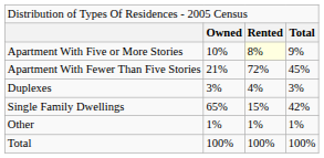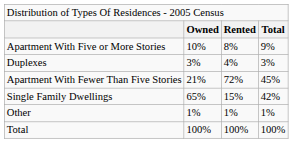 <table class="wikitable">
 <tr>
 <td colspan="4">Distribution of Types Of Residences - 2005 Census</td>
 </tr>
 <tr>
 <th></th>
 <th>Owned</th>
 <th>Rented</th>
 <th>Total</th>
 </tr>
 <tr>
 <td>Apartment With Five or More Stories</td>
 <td>10%</td>
-<td style="background: lightyellow;">8%</td>
+<td>8%</td>
 <td>9%</td>
+</tr>
+<tr>
+<td>Duplexes</td>
+<td>3%</td>
+<td>4%</td>
+<td>3%</td>
 </tr>
 <tr>
 <td>Apartment With Fewer Than Five Stories</td>
 <td>21%</td>
 <td>72%</td>
 <td>45%</td>
-</tr>
-<tr>
-<td>Duplexes</td>
-<td>3%</td>
-<td>4%</td>
-<td>3%</td>
 </tr>
 <tr>
 <td>Single Family Dwellings</td>
 <td>65%</td>
 <td>15%</td>
 <td>42%</td>
 </tr>
 <tr>
 <td>Other</td>
 <td>1%</td>
 <td>1%</td>
 <td>1%</td>
 </tr>
 <tr>
 <td>Total</td>
 <td>100%</td>
 <td>100%</td>
 <td>100%</td>
 </tr>
 </table>
